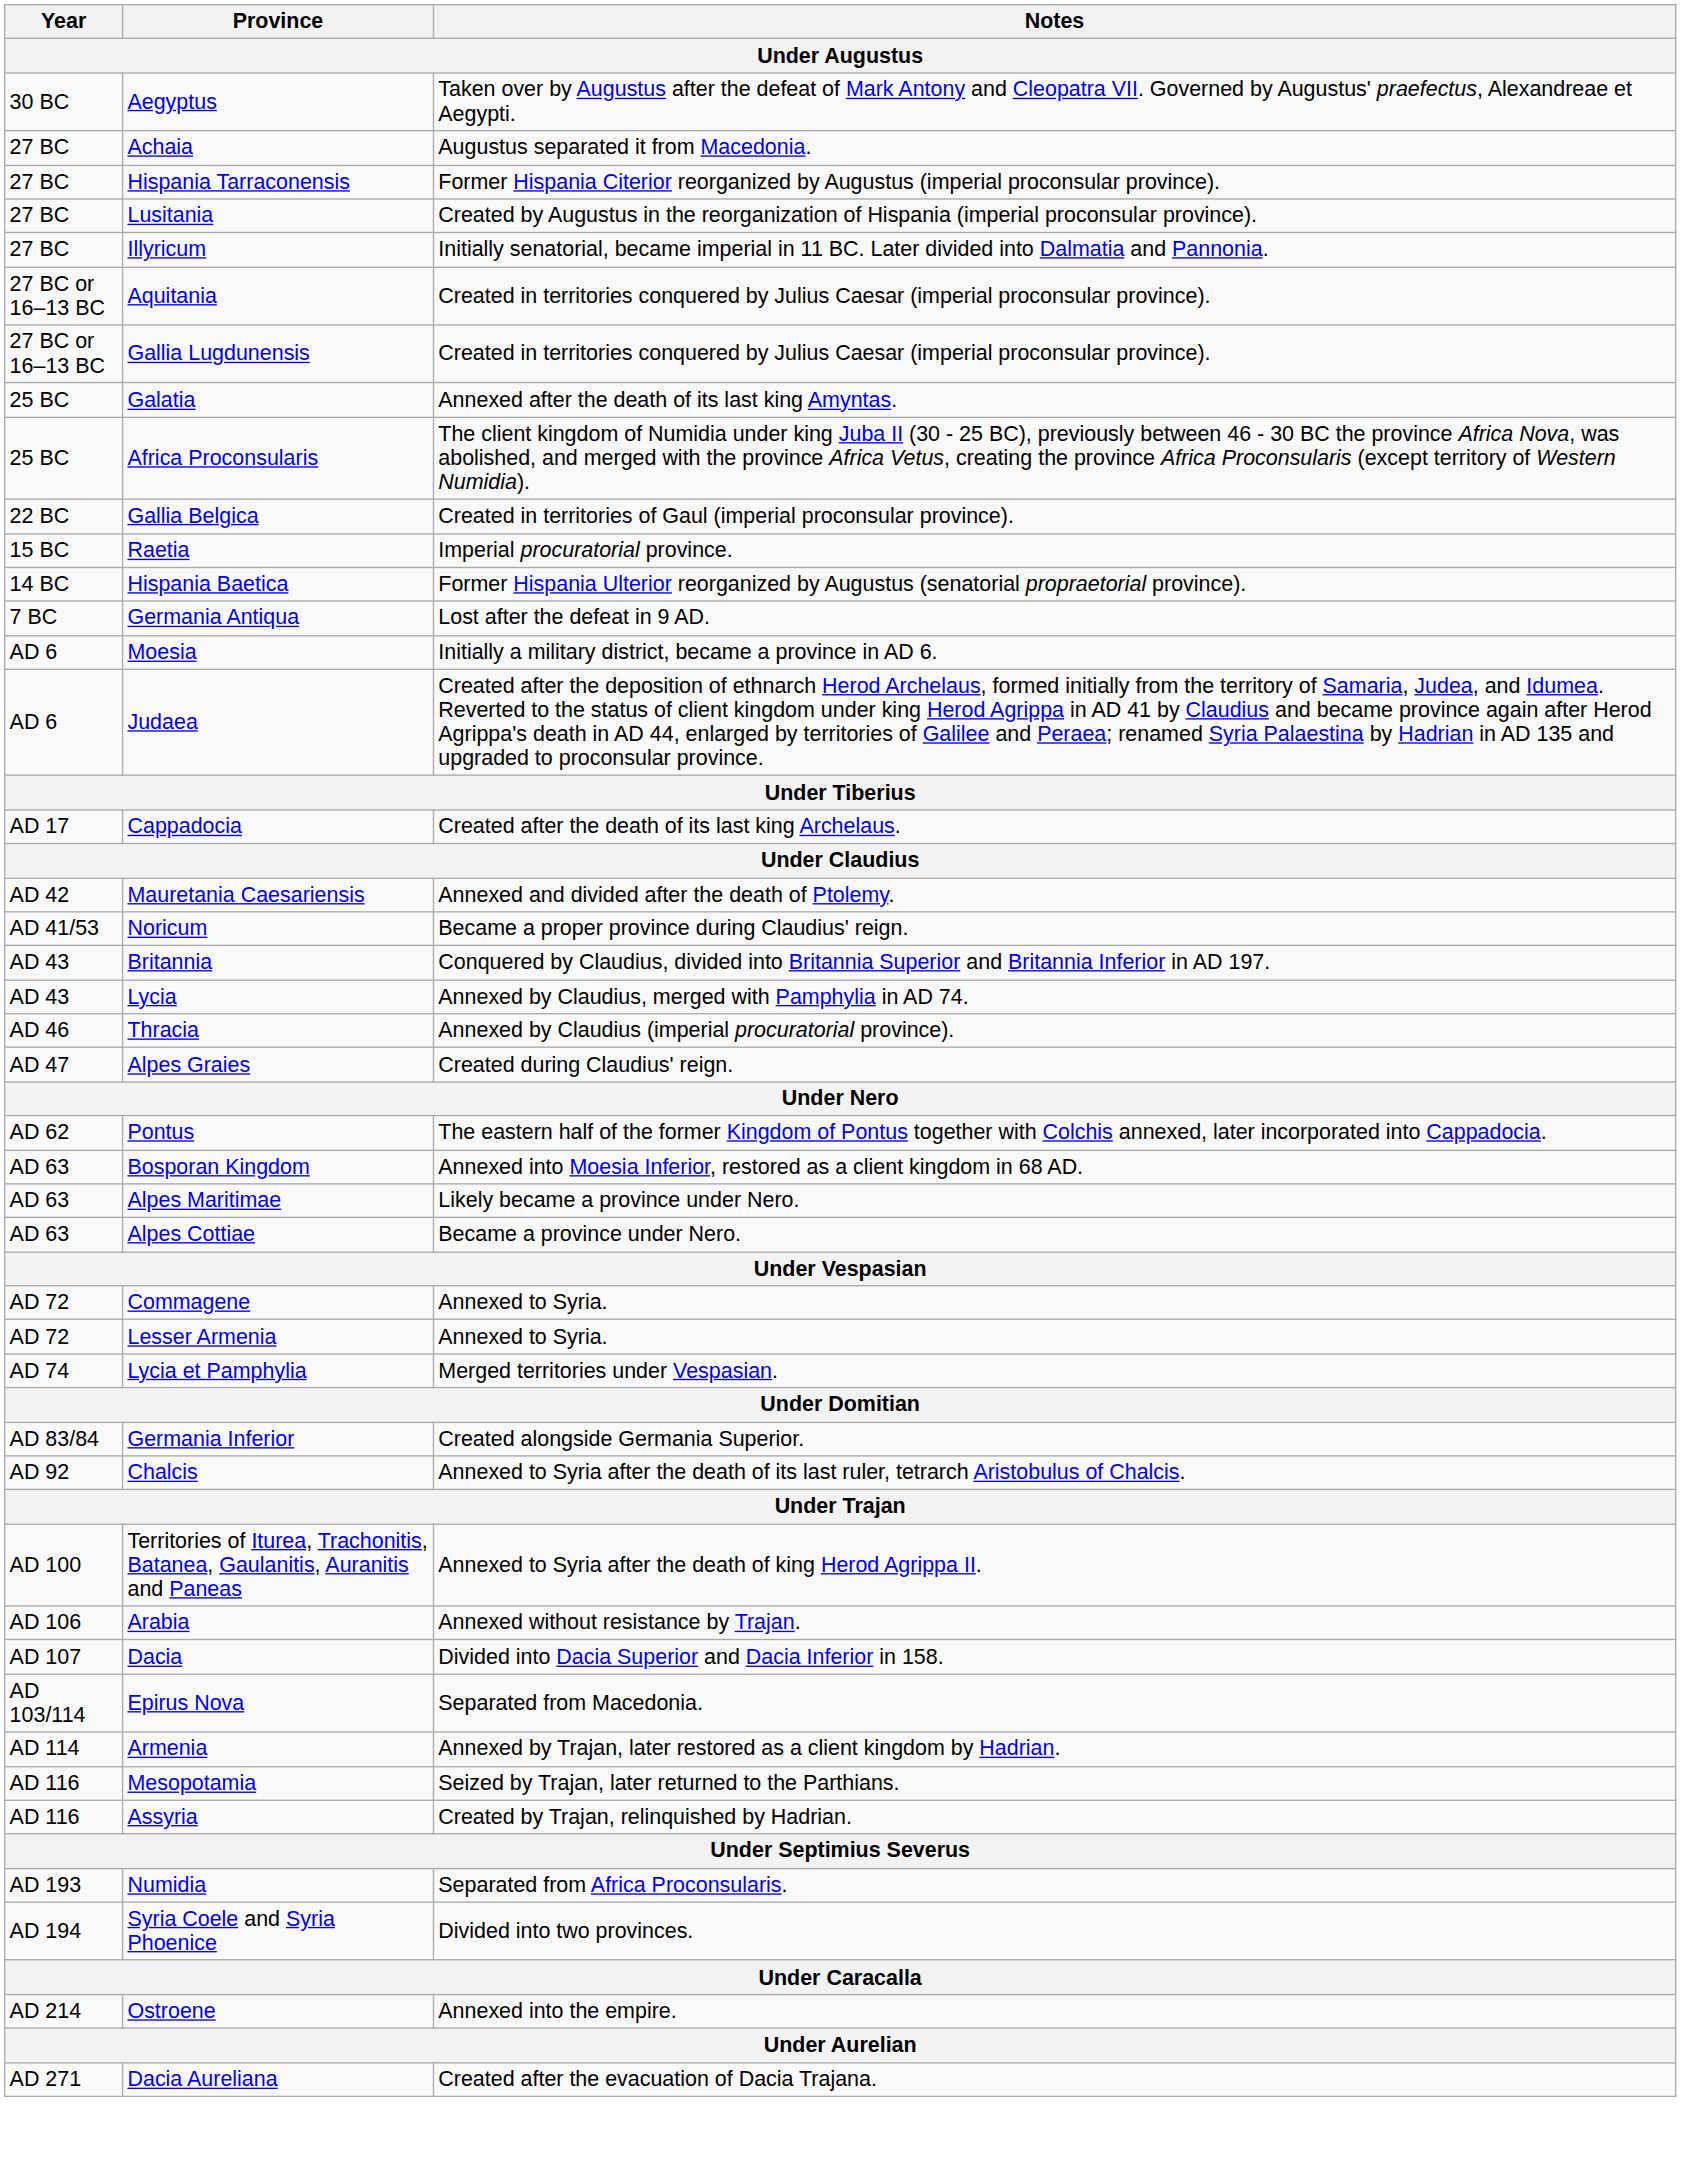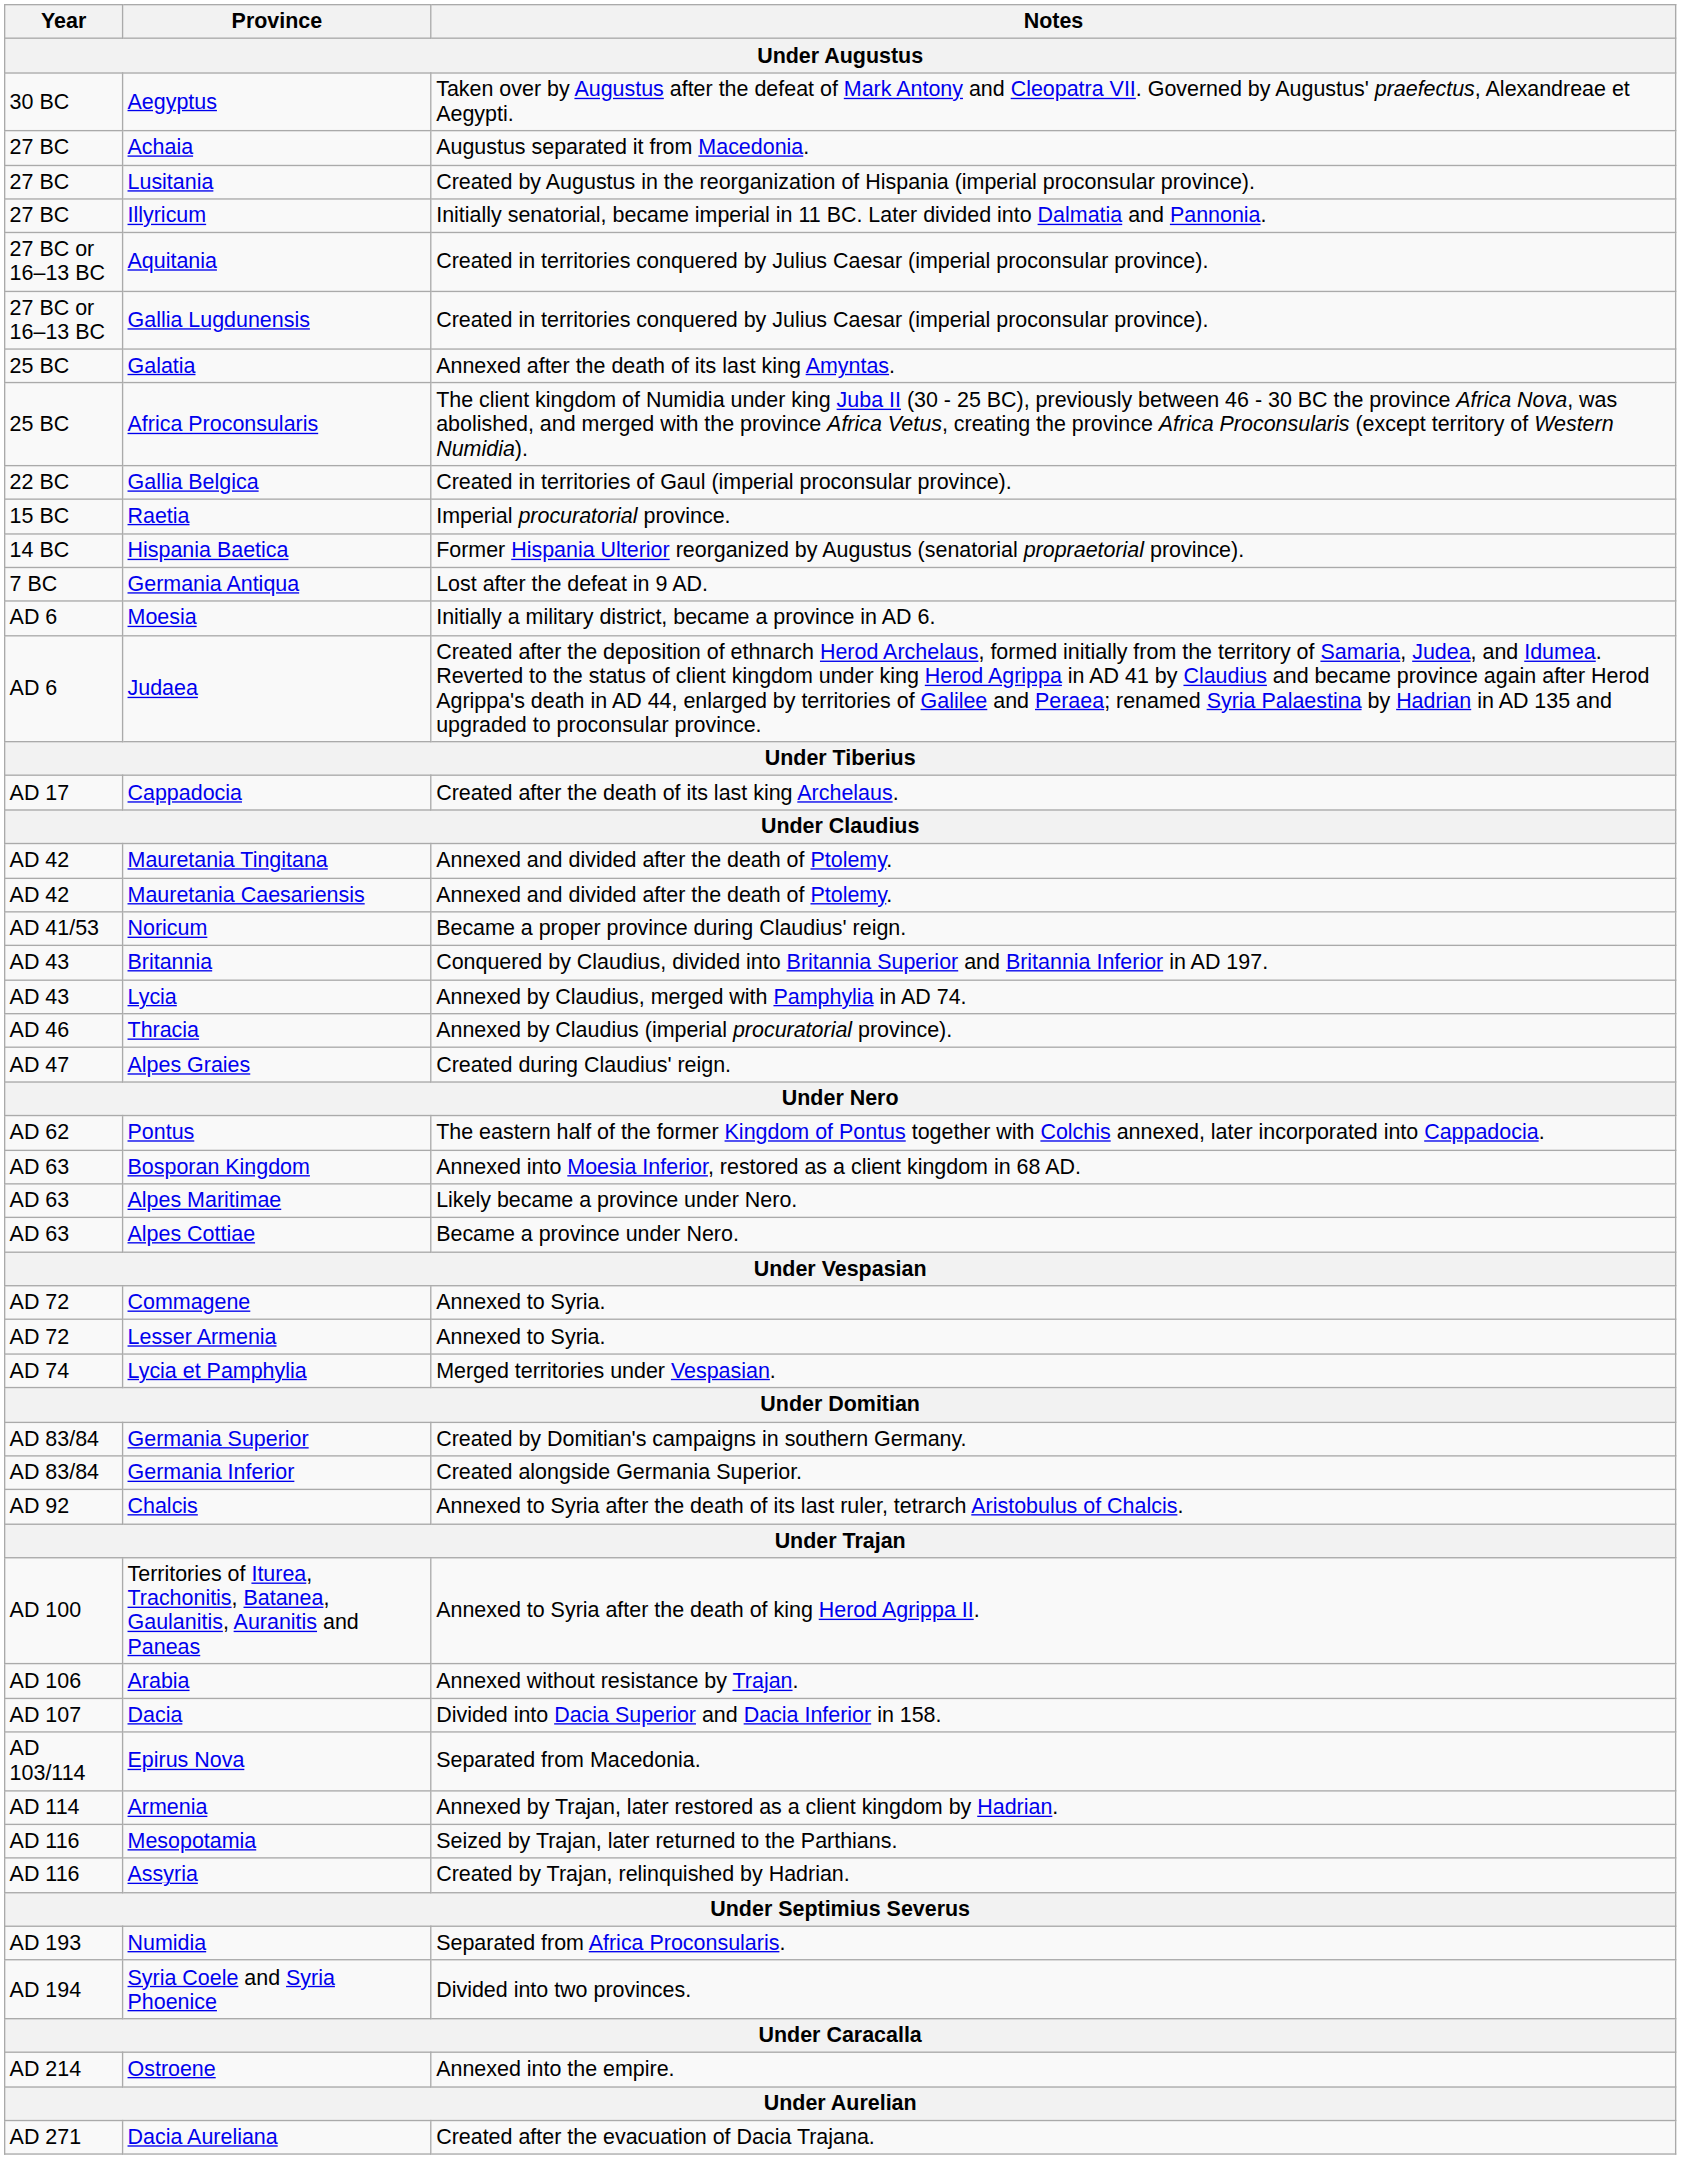 <table class="wikitable">
 <tr>
 <th>Year</th>
 <th>Province</th>
 <th>Notes</th>
 </tr>
 <tr>
 <th colspan="3">Under Augustus</th>
 </tr>
 <tr>
 <td>30 BC</td>
 <td><a href='#'>Aegyptus</a></td>
 <td>Taken over by <a href='#'>Augustus</a> after the defeat of <a href='#'>Mark Antony</a> and <a href='#'>Cleopatra VII</a>. Governed by Augustus' <em>praefectus</em>, Alexandreae et Aegypti.</td>
 </tr>
 <tr>
 <td>27 BC</td>
 <td><a href='#'>Achaia</a></td>
 <td>Augustus separated it from <a href='#'>Macedonia</a>.</td>
-</tr>
-<tr>
-<td>27 BC</td>
-<td><a href='#'>Hispania Tarraconensis</a></td>
-<td>Former <a href='#'>Hispania Citerior</a> reorganized by Augustus (imperial proconsular province).</td>
 </tr>
 <tr>
 <td>27 BC</td>
 <td><a href='#'>Lusitania</a></td>
 <td>Created by Augustus in the reorganization of Hispania (imperial proconsular province).</td>
 </tr>
 <tr>
 <td>27 BC</td>
 <td><a href='#'>Illyricum</a></td>
 <td>Initially senatorial, became imperial in 11 BC. Later divided into <a href='#'>Dalmatia</a> and <a href='#'>Pannonia</a>.</td>
 </tr>
 <tr>
 <td>27 BC or 16–13 BC</td>
 <td><a href='#'>Aquitania</a></td>
 <td>Created in territories conquered by Julius Caesar (imperial proconsular province).</td>
 </tr>
 <tr>
 <td>27 BC or 16–13 BC</td>
 <td><a href='#'>Gallia Lugdunensis</a></td>
 <td>Created in territories conquered by Julius Caesar (imperial proconsular province).</td>
 </tr>
 <tr>
 <td>25 BC</td>
 <td><a href='#'>Galatia</a></td>
 <td>Annexed after the death of its last king <a href='#'>Amyntas</a>.</td>
 </tr>
 <tr>
 <td>25 BC</td>
 <td><a href='#'>Africa Proconsularis</a></td>
 <td>The client kingdom of Numidia under king <a href='#'>Juba II</a> (30 - 25 BC), previously between 46 - 30 BC the  province <em>Africa Nova</em>, was abolished, and merged with the province <em>Africa Vetus</em>, creating the province <em>Africa Proconsularis</em> (except territory of <em>Western Numidia</em>).</td>
 </tr>
 <tr>
 <td>22 BC</td>
 <td><a href='#'>Gallia Belgica</a></td>
 <td>Created in territories of Gaul (imperial proconsular province).</td>
 </tr>
 <tr>
 <td>15 BC</td>
 <td><a href='#'>Raetia</a></td>
 <td>Imperial <em>procuratorial</em> province.</td>
 </tr>
 <tr>
 <td>14 BC</td>
 <td><a href='#'>Hispania Baetica</a></td>
 <td>Former <a href='#'>Hispania Ulterior</a> reorganized by Augustus (senatorial <em>propraetorial</em> province).</td>
 </tr>
 <tr>
 <td>7 BC</td>
 <td><a href='#'>Germania Antiqua</a></td>
 <td>Lost after the defeat in 9 AD.</td>
 </tr>
 <tr>
 <td>AD 6</td>
 <td><a href='#'>Moesia</a></td>
 <td>Initially a military district, became a province in AD 6.</td>
 </tr>
 <tr>
 <td>AD 6</td>
 <td><a href='#'>Judaea</a></td>
 <td>Created after the deposition of ethnarch <a href='#'>Herod Archelaus</a>, formed initially from the territory of <a href='#'>Samaria</a>, <a href='#'>Judea</a>, and <a href='#'>Idumea</a>. Reverted to the status of client kingdom under king <a href='#'>Herod Agrippa</a> in AD 41 by <a href='#'>Claudius</a> and became province again after Herod Agrippa's death in AD 44, enlarged by territories of <a href='#'>Galilee</a> and <a href='#'>Peraea</a>; renamed <a href='#'>Syria Palaestina</a> by <a href='#'>Hadrian</a> in AD 135 and upgraded to proconsular province.</td>
 </tr>
 <tr>
 <th colspan="3">Under Tiberius</th>
 </tr>
 <tr>
 <td>AD 17</td>
 <td><a href='#'>Cappadocia</a></td>
 <td>Created after the death of its last king <a href='#'>Archelaus</a>.</td>
 </tr>
 <tr>
 <th colspan="3">Under Claudius</th>
 </tr>
 <tr>
 <td>AD 42</td>
+<td><a href='#'>Mauretania Tingitana</a></td>
+<td>Annexed and divided after the death of <a href='#'>Ptolemy</a>.</td>
+</tr>
+<tr>
+<td>AD 42</td>
 <td><a href='#'>Mauretania Caesariensis</a></td>
 <td>Annexed and divided after the death of <a href='#'>Ptolemy</a>.</td>
 </tr>
 <tr>
 <td>AD 41/53</td>
 <td><a href='#'>Noricum</a></td>
 <td>Became a proper province during Claudius' reign.</td>
 </tr>
 <tr>
 <td>AD 43</td>
 <td><a href='#'>Britannia</a></td>
 <td>Conquered by Claudius, divided into <a href='#'>Britannia Superior</a> and <a href='#'>Britannia Inferior</a> in AD 197.</td>
 </tr>
 <tr>
 <td>AD 43</td>
 <td><a href='#'>Lycia</a></td>
 <td>Annexed by Claudius, merged with <a href='#'>Pamphylia</a> in AD 74.</td>
 </tr>
 <tr>
 <td>AD 46</td>
 <td><a href='#'>Thracia</a></td>
 <td>Annexed by Claudius (imperial <em>procuratorial</em> province).</td>
 </tr>
 <tr>
 <td>AD 47</td>
 <td><a href='#'>Alpes Graies</a></td>
 <td>Created during Claudius' reign.</td>
 </tr>
 <tr>
 <th colspan="3">Under Nero</th>
 </tr>
 <tr>
 <td>AD 62</td>
 <td><a href='#'>Pontus</a></td>
 <td>The eastern half of the former <a href='#'>Kingdom of Pontus</a> together with <a href='#'>Colchis</a> annexed, later incorporated into <a href='#'>Cappadocia</a>.</td>
 </tr>
 <tr>
 <td>AD 63</td>
 <td><a href='#'>Bosporan Kingdom</a></td>
 <td>Annexed into <a href='#'>Moesia Inferior</a>, restored as a client kingdom in 68 AD.</td>
 </tr>
 <tr>
 <td>AD 63</td>
 <td><a href='#'>Alpes Maritimae</a></td>
 <td>Likely became a province under Nero.</td>
 </tr>
 <tr>
 <td>AD 63</td>
 <td><a href='#'>Alpes Cottiae</a></td>
 <td>Became a province under Nero.</td>
 </tr>
 <tr>
 <th colspan="3">Under Vespasian</th>
 </tr>
 <tr>
 <td>AD 72</td>
 <td><a href='#'>Commagene</a></td>
 <td>Annexed to Syria.</td>
 </tr>
 <tr>
 <td>AD 72</td>
 <td><a href='#'>Lesser Armenia</a></td>
 <td>Annexed to Syria.</td>
 </tr>
 <tr>
 <td>AD 74</td>
 <td><a href='#'>Lycia et Pamphylia</a></td>
 <td>Merged territories under <a href='#'>Vespasian</a>.</td>
 </tr>
 <tr>
 <th colspan="3">Under Domitian</th>
+</tr>
+<tr>
+<td>AD 83/84</td>
+<td><a href='#'>Germania Superior</a></td>
+<td>Created by Domitian's campaigns in southern Germany.</td>
 </tr>
 <tr>
 <td>AD 83/84</td>
 <td><a href='#'>Germania Inferior</a></td>
 <td>Created alongside Germania Superior.</td>
 </tr>
 <tr>
 <td>AD 92</td>
 <td><a href='#'>Chalcis</a></td>
 <td>Annexed to Syria after the death of its last ruler, tetrarch <a href='#'>Aristobulus of Chalcis</a>.</td>
 </tr>
 <tr>
 <th colspan="3">Under Trajan</th>
 </tr>
 <tr>
 <td>AD 100</td>
 <td>Territories of <a href='#'>Iturea</a>, <a href='#'>Trachonitis</a>, <a href='#'>Batanea</a>, <a href='#'>Gaulanitis</a>, <a href='#'>Auranitis</a> and <a href='#'>Paneas</a></td>
 <td>Annexed to Syria after the death of king <a href='#'>Herod Agrippa II</a>.</td>
 </tr>
 <tr>
 <td>AD 106</td>
 <td><a href='#'>Arabia</a></td>
 <td>Annexed without resistance by <a href='#'>Trajan</a>.</td>
 </tr>
 <tr>
 <td>AD 107</td>
 <td><a href='#'>Dacia</a></td>
 <td>Divided into <a href='#'>Dacia Superior</a> and <a href='#'>Dacia Inferior</a> in 158.</td>
 </tr>
 <tr>
 <td>AD 103/114</td>
 <td><a href='#'>Epirus Nova</a></td>
 <td>Separated from Macedonia.</td>
 </tr>
 <tr>
 <td>AD 114</td>
 <td><a href='#'>Armenia</a></td>
 <td>Annexed by Trajan, later restored as a client kingdom by <a href='#'>Hadrian</a>.</td>
 </tr>
 <tr>
 <td>AD 116</td>
 <td><a href='#'>Mesopotamia</a></td>
 <td>Seized by Trajan, later returned to the Parthians.</td>
 </tr>
 <tr>
 <td>AD 116</td>
 <td><a href='#'>Assyria</a></td>
 <td>Created by Trajan, relinquished by Hadrian.</td>
 </tr>
 <tr>
 <th colspan="3">Under Septimius Severus</th>
 </tr>
 <tr>
 <td>AD 193</td>
 <td><a href='#'>Numidia</a></td>
 <td>Separated from <a href='#'>Africa Proconsularis</a>.</td>
 </tr>
 <tr>
 <td>AD 194</td>
 <td><a href='#'>Syria Coele</a> and <a href='#'>Syria Phoenice</a></td>
 <td>Divided into two provinces.</td>
 </tr>
 <tr>
 <th colspan="3">Under Caracalla</th>
 </tr>
 <tr>
 <td>AD 214</td>
 <td><a href='#'>Ostroene</a></td>
 <td>Annexed into the empire.</td>
 </tr>
 <tr>
 <th colspan="3">Under Aurelian</th>
 </tr>
 <tr>
 <td>AD 271</td>
 <td><a href='#'>Dacia Aureliana</a></td>
 <td>Created after the evacuation of Dacia Trajana.</td>
 </tr>
 </table>
